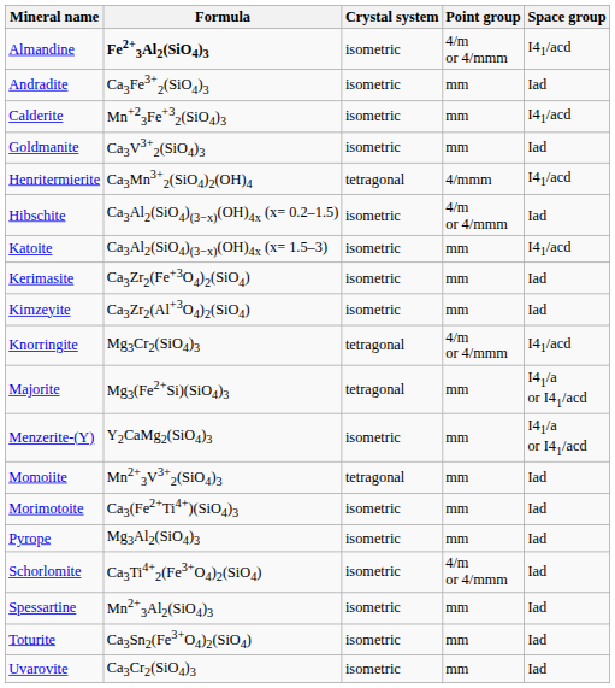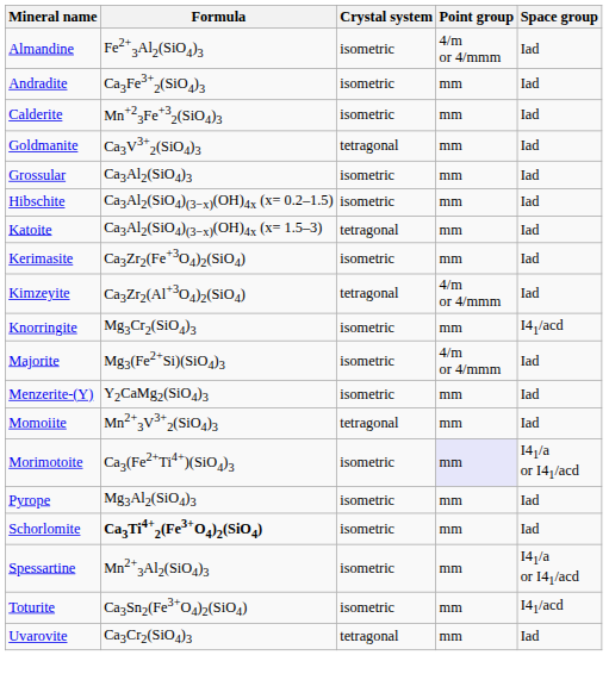 <table class="wikitable">
 <tr>
 <th>Mineral name</th>
 <th>Formula</th>
 <th>Crystal system</th>
 <th>Point group</th>
 <th>Space group</th>
 </tr>
 <tr>
 <td><a href='#'>Almandine</a></td>
-<td><strong>Fe<sup>2+</sup><sub>3</sub>Al<sub>2</sub>(SiO<sub>4</sub>)<sub>3</sub></strong></td>
+<td>Fe<sup>2+</sup><sub>3</sub>Al<sub>2</sub>(SiO<sub>4</sub>)<sub>3</sub></td>
 <td>isometric</td>
 <td>4/m <br>or 4/mmm</td>
-<td>I4<sub>1</sub>/acd</td>
+<td>Iad</td>
 </tr>
 <tr>
 <td><a href='#'>Andradite</a></td>
 <td>Ca<sub>3</sub>Fe<sup>3+</sup><sub>2</sub>(SiO<sub>4</sub>)<sub>3</sub></td>
 <td>isometric</td>
 <td>mm</td>
 <td>Iad</td>
 </tr>
 <tr>
 <td><a href='#'>Calderite</a></td>
 <td>Mn<sup>+2</sup><sub>3</sub>Fe<sup>+3</sup><sub>2</sub>(SiO<sub>4</sub>)<sub>3</sub></td>
 <td>isometric</td>
 <td>mm</td>
-<td>I4<sub>1</sub>/acd</td>
+<td>Iad</td>
 </tr>
 <tr>
 <td><a href='#'>Goldmanite</a></td>
 <td>Ca<sub>3</sub>V<sup>3+</sup><sub>2</sub>(SiO<sub>4</sub>)<sub>3</sub></td>
+<td>tetragonal</td>
+<td>mm</td>
+<td>Iad</td>
+</tr>
+<tr>
+<td><a href='#'>Grossular</a></td>
+<td>Ca<sub>3</sub>Al<sub>2</sub>(SiO<sub>4</sub>)<sub>3</sub></td>
 <td>isometric</td>
 <td>mm</td>
 <td>Iad</td>
 </tr>
 <tr>
-<td><a href='#'>Henritermierite</a></td>
-<td>Ca<sub>3</sub>Mn<sup>3+</sup><sub>2</sub>(SiO<sub>4</sub>)<sub>2</sub>(OH)<sub>4</sub></td>
-<td>tetragonal</td>
-<td>4/mmm</td>
-<td>I4<sub>1</sub>/acd</td>
-</tr>
-<tr>
 <td><a href='#'>Hibschite</a></td>
 <td>Ca<sub>3</sub>Al<sub>2</sub>(SiO<sub>4</sub>)<sub>(3−x)</sub>(OH)<sub>4x</sub> (x= 0.2–1.5)</td>
 <td>isometric</td>
-<td>4/m <br>or 4/mmm</td>
+<td>mm</td>
 <td>Iad</td>
 </tr>
 <tr>
 <td><a href='#'>Katoite</a></td>
 <td>Ca<sub>3</sub>Al<sub>2</sub>(SiO<sub>4</sub>)<sub>(3−x)</sub>(OH)<sub>4x</sub> (x= 1.5–3)</td>
-<td>isometric</td>
+<td>tetragonal</td>
 <td>mm</td>
-<td>I4<sub>1</sub>/acd</td>
+<td>Iad</td>
 </tr>
 <tr>
 <td><a href='#'>Kerimasite</a></td>
 <td>Ca<sub>3</sub>Zr<sub>2</sub>(Fe<sup>+3</sup>O<sub>4</sub>)<sub>2</sub>(SiO<sub>4</sub>)</td>
 <td>isometric</td>
 <td>mm</td>
 <td>Iad</td>
 </tr>
 <tr>
 <td><a href='#'>Kimzeyite</a></td>
 <td>Ca<sub>3</sub>Zr<sub>2</sub>(Al<sup>+3</sup>O<sub>4</sub>)<sub>2</sub>(SiO<sub>4</sub>)</td>
-<td>isometric</td>
-<td>mm</td>
+<td>tetragonal</td>
+<td>4/m <br>or 4/mmm</td>
 <td>Iad</td>
 </tr>
 <tr>
 <td><a href='#'>Knorringite</a></td>
 <td>Mg<sub>3</sub>Cr<sub>2</sub>(SiO<sub>4</sub>)<sub>3</sub></td>
-<td>tetragonal</td>
-<td>4/m <br>or 4/mmm</td>
+<td>isometric</td>
+<td>mm</td>
 <td>I4<sub>1</sub>/acd</td>
 </tr>
 <tr>
 <td><a href='#'>Majorite</a></td>
 <td>Mg<sub>3</sub>(Fe<sup>2+</sup>Si)(SiO<sub>4</sub>)<sub>3</sub></td>
-<td>tetragonal</td>
-<td>mm</td>
-<td>I4<sub>1</sub>/a <br>or I4<sub>1</sub>/acd</td>
+<td>isometric</td>
+<td>4/m <br>or 4/mmm</td>
+<td>Iad</td>
 </tr>
 <tr>
 <td><a href='#'>Menzerite-(Y)</a></td>
 <td>Y<sub>2</sub>CaMg<sub>2</sub>(SiO<sub>4</sub>)<sub>3</sub></td>
 <td>isometric</td>
 <td>mm</td>
-<td>I4<sub>1</sub>/a <br>or I4<sub>1</sub>/acd</td>
+<td>Iad</td>
 </tr>
 <tr>
 <td><a href='#'>Momoiite</a></td>
 <td>Mn<sup>2+</sup><sub>3</sub>V<sup>3+</sup><sub>2</sub>(SiO<sub>4</sub>)<sub>3</sub></td>
 <td>tetragonal</td>
 <td>mm</td>
 <td>Iad</td>
 </tr>
 <tr>
 <td><a href='#'>Morimotoite</a></td>
 <td>Ca<sub>3</sub>(Fe<sup>2+</sup>Ti<sup>4+</sup>)(SiO<sub>4</sub>)<sub>3</sub></td>
 <td>isometric</td>
-<td>mm</td>
-<td>Iad</td>
+<td style="background: lavender;">mm</td>
+<td>I4<sub>1</sub>/a <br>or I4<sub>1</sub>/acd</td>
 </tr>
 <tr>
 <td><a href='#'>Pyrope</a></td>
 <td>Mg<sub>3</sub>Al<sub>2</sub>(SiO<sub>4</sub>)<sub>3</sub></td>
 <td>isometric</td>
 <td>mm</td>
 <td>Iad</td>
 </tr>
 <tr>
 <td><a href='#'>Schorlomite</a></td>
-<td>Ca<sub>3</sub>Ti<sup>4+</sup><sub>2</sub>(Fe<sup>3+</sup>O<sub>4</sub>)<sub>2</sub>(SiO<sub>4</sub>)</td>
+<td><strong>Ca<sub>3</sub>Ti<sup>4+</sup><sub>2</sub>(Fe<sup>3+</sup>O<sub>4</sub>)<sub>2</sub>(SiO<sub>4</sub>)</strong></td>
 <td>isometric</td>
-<td>4/m <br>or 4/mmm</td>
+<td>mm</td>
 <td>Iad</td>
 </tr>
 <tr>
 <td><a href='#'>Spessartine</a></td>
 <td>Mn<sup>2+</sup><sub>3</sub>Al<sub>2</sub>(SiO<sub>4</sub>)<sub>3</sub></td>
 <td>isometric</td>
 <td>mm</td>
-<td>Iad</td>
+<td>I4<sub>1</sub>/a <br>or I4<sub>1</sub>/acd</td>
 </tr>
 <tr>
 <td><a href='#'>Toturite</a></td>
 <td>Ca<sub>3</sub>Sn<sub>2</sub>(Fe<sup>3+</sup>O<sub>4</sub>)<sub>2</sub>(SiO<sub>4</sub>)</td>
 <td>isometric</td>
 <td>mm</td>
-<td>Iad</td>
+<td>I4<sub>1</sub>/acd</td>
 </tr>
 <tr>
 <td><a href='#'>Uvarovite</a></td>
 <td>Ca<sub>3</sub>Cr<sub>2</sub>(SiO<sub>4</sub>)<sub>3</sub></td>
-<td>isometric</td>
+<td>tetragonal</td>
 <td>mm</td>
 <td>Iad</td>
 </tr>
 </table>
